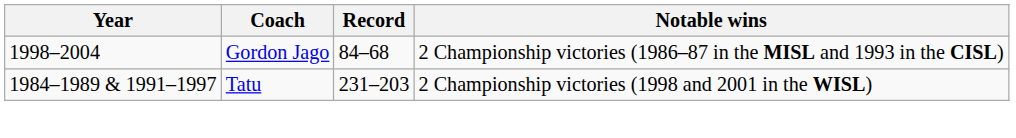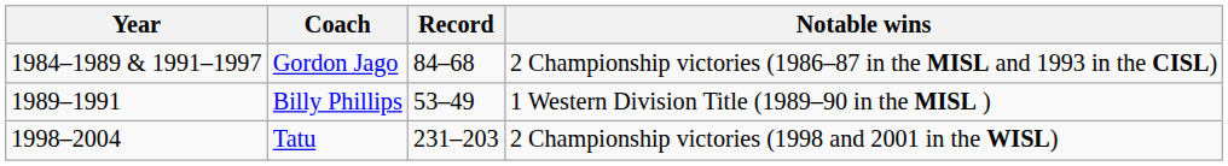 <table class="wikitable">
 <tr>
 <th>Year</th>
 <th>Coach</th>
 <th>Record</th>
 <th>Notable wins</th>
 </tr>
 <tr>
-<td>1998–2004</td>
+<td>1984–1989 & 1991–1997</td>
 <td><a href='#'>Gordon Jago</a></td>
 <td>84–68</td>
 <td>2  Championship victories (1986–87 in the <strong>MISL</strong>   and 1993 in the <strong>CISL</strong>)</td>
 </tr>
 <tr>
-<td>1984–1989 & 1991–1997</td>
+<td>1989–1991</td>
+<td><a href='#'>Billy Phillips</a></td>
+<td>53–49</td>
+<td>1 Western Division Title (1989–90 in the <strong>MISL</strong> )</td>
+</tr>
+<tr>
+<td>1998–2004</td>
 <td><a href='#'>Tatu</a></td>
 <td>231–203</td>
 <td>2 Championship victories (1998 and 2001  in the <strong>WISL</strong>)</td>
 </tr>
 </table>
